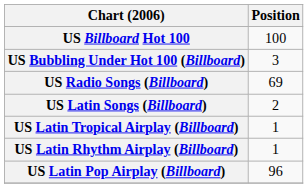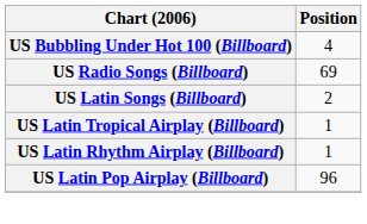 <table class="wikitable plainrowheaders" style="text-align:center;">
 <tr>
 <th scope="col">Chart (2006)</th>
 <th scope="col">Position</th>
 </tr>
 <tr>
-<th scope="row">US <em><a href='#'>Billboard</a></em> <a href='#'>Hot 100</a></th>
-<td style="text-align:center;">100</td>
-</tr>
-<tr>
 <th scope="row">US <a href='#'>Bubbling Under Hot 100</a> (<em><a href='#'>Billboard</a></em>)</th>
-<td style="text-align:center;">3</td>
+<td style="text-align:center;">4</td>
 </tr>
 <tr>
 <th scope="row">US <a href='#'>Radio Songs</a> (<em><a href='#'>Billboard</a></em>)</th>
 <td style="text-align:center;">69</td>
 </tr>
 <tr>
 <th scope="row">US <a href='#'>Latin Songs</a> (<em><a href='#'>Billboard</a></em>)</th>
 <td style="text-align:center;">2</td>
 </tr>
 <tr>
 <th scope="row">US <a href='#'>Latin Tropical Airplay</a> (<em><a href='#'>Billboard</a></em>)</th>
 <td style="text-align:center;">1</td>
 </tr>
 <tr>
 <th scope="row">US <a href='#'>Latin Rhythm Airplay</a> (<em><a href='#'>Billboard</a></em>)</th>
 <td style="text-align:center;">1</td>
 </tr>
 <tr>
 <th scope="row">US <a href='#'>Latin Pop Airplay</a> (<em><a href='#'>Billboard</a></em>)</th>
 <td style="text-align:center;">96</td>
 </tr>
 <tr>
 </tr>
 </table>
